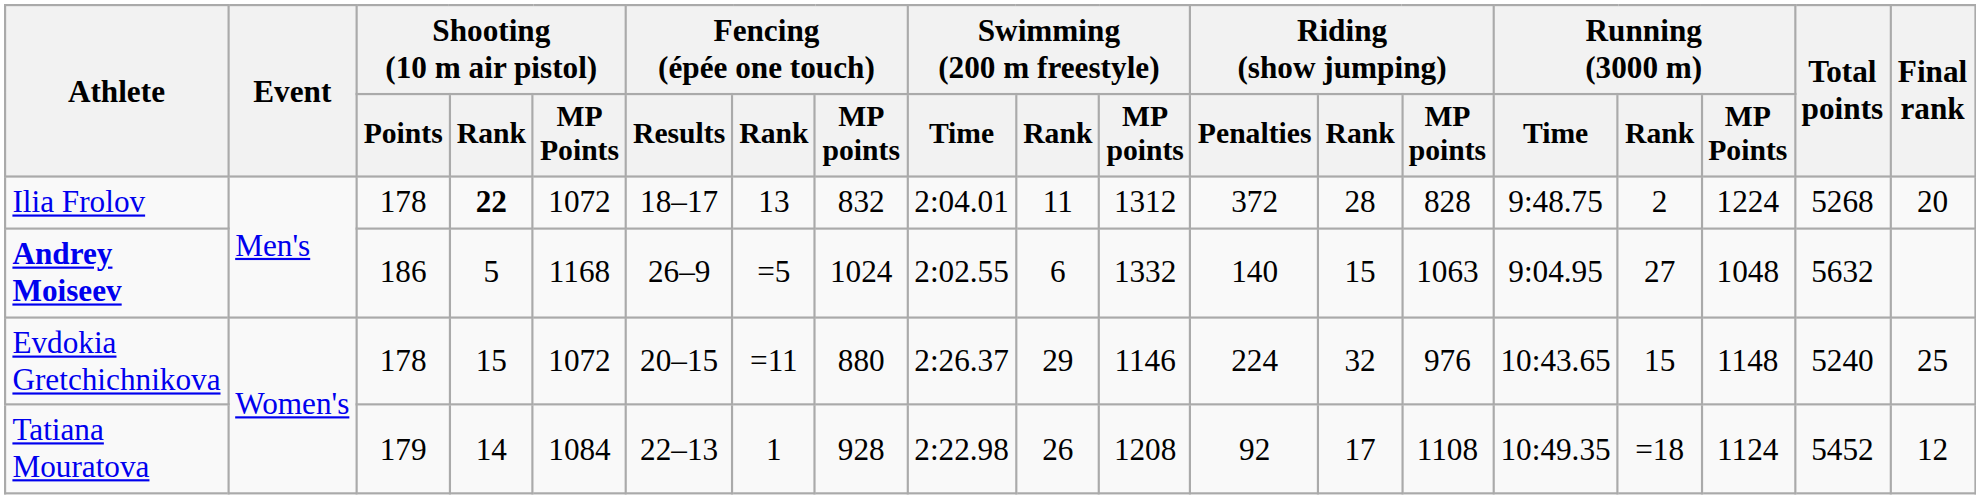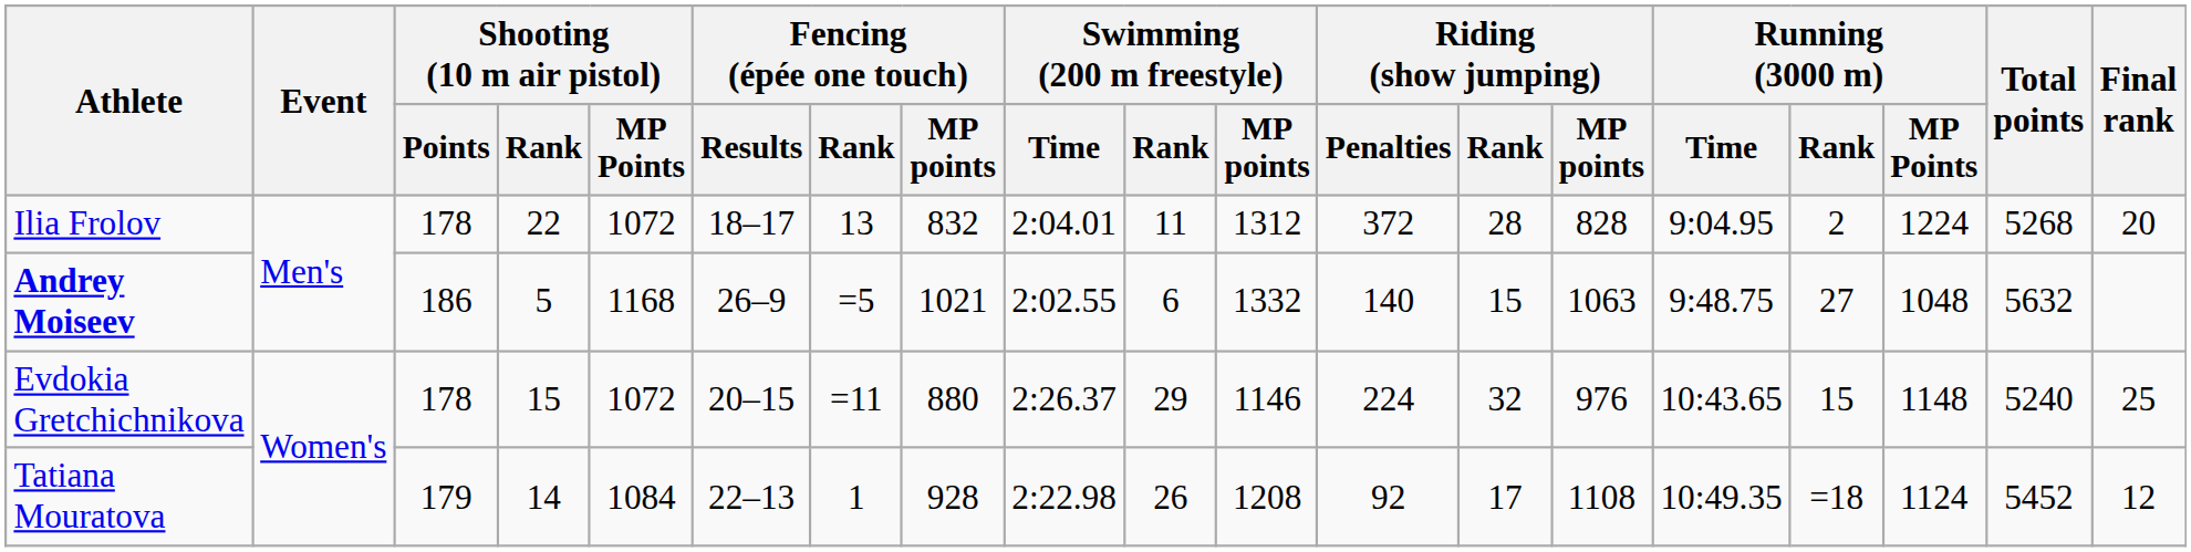 <table class="wikitable" style="font-size:90%">
 <tr>
 <th rowspan="2">Athlete</th>
 <th rowspan="2">Event</th>
 <th colspan=3>Shooting<br><span>(10 m air pistol)</span></th>
 <th colspan=3>Fencing<br><span>(épée one touch)</span></th>
 <th colspan=3>Swimming<br><span>(200 m freestyle)</span></th>
 <th colspan=3>Riding<br><span>(show jumping)</span></th>
 <th colspan=3>Running<br><span>(3000 m)</span></th>
 <th rowspan=2>Total points</th>
 <th rowspan=2>Final rank</th>
 </tr>
 <tr style="font-size:95%">
 <th>Points</th>
 <th>Rank</th>
 <th>MP Points</th>
 <th>Results</th>
 <th>Rank</th>
 <th>MP points</th>
 <th>Time</th>
 <th>Rank</th>
 <th>MP points</th>
 <th>Penalties</th>
 <th>Rank</th>
 <th>MP points</th>
 <th>Time</th>
 <th>Rank</th>
 <th>MP Points</th>
 </tr>
 <tr align=center>
 <td align=left><a href='#'>Ilia Frolov</a></td>
 <td align=left rowspan=2><a href='#'>Men's</a></td>
 <td>178</td>
-<td><strong>22</strong></td>
+<td>22</td>
 <td>1072</td>
 <td>18–17</td>
 <td>13</td>
 <td>832</td>
 <td>2:04.01</td>
 <td>11</td>
 <td>1312</td>
 <td>372</td>
 <td>28</td>
 <td>828</td>
-<td>9:48.75</td>
+<td>9:04.95</td>
 <td>2</td>
 <td>1224</td>
 <td>5268</td>
 <td>20</td>
 </tr>
 <tr align=center>
 <td align=left><strong><a href='#'>Andrey Moiseev</a></strong></td>
 <td>186</td>
 <td>5</td>
 <td>1168</td>
 <td>26–9</td>
 <td>=5</td>
-<td>1024</td>
+<td>1021</td>
 <td>2:02.55</td>
 <td>6</td>
 <td>1332</td>
 <td>140</td>
 <td>15</td>
 <td>1063</td>
-<td>9:04.95</td>
+<td>9:48.75</td>
 <td>27</td>
 <td>1048</td>
 <td>5632</td>
 <td></td>
 </tr>
 <tr align=center>
 <td align=left><a href='#'>Evdokia Gretchichnikova</a></td>
 <td align=left rowspan=2><a href='#'>Women's</a></td>
 <td>178</td>
 <td>15</td>
 <td>1072</td>
 <td>20–15</td>
 <td>=11</td>
 <td>880</td>
 <td>2:26.37</td>
 <td>29</td>
 <td>1146</td>
 <td>224</td>
 <td>32</td>
 <td>976</td>
 <td>10:43.65</td>
 <td>15</td>
 <td>1148</td>
 <td>5240</td>
 <td>25</td>
 </tr>
 <tr align=center>
 <td align=left><a href='#'>Tatiana Mouratova</a></td>
 <td>179</td>
 <td>14</td>
 <td>1084</td>
 <td>22–13</td>
 <td>1</td>
 <td>928</td>
 <td>2:22.98</td>
 <td>26</td>
 <td>1208</td>
 <td>92</td>
 <td>17</td>
 <td>1108</td>
 <td>10:49.35</td>
 <td>=18</td>
 <td>1124</td>
 <td>5452</td>
 <td>12</td>
 </tr>
 </table>
